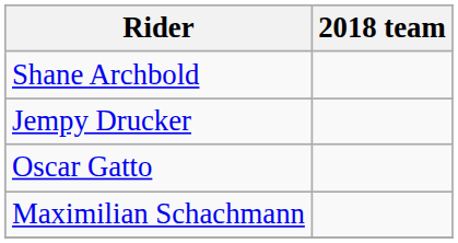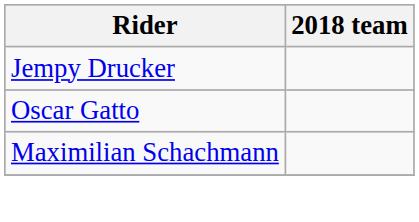 <table class="wikitable">
 <tr>
 <th>Rider</th>
 <th>2018 team</th>
-</tr>
-<tr>
-<td><a href='#'>Shane Archbold</a></td>
-<td></td>
 </tr>
 <tr>
 <td><a href='#'>Jempy Drucker</a></td>
 <td></td>
 </tr>
 <tr>
 <td><a href='#'>Oscar Gatto</a></td>
 <td></td>
 </tr>
 <tr>
 <td><a href='#'>Maximilian Schachmann</a></td>
 <td></td>
 </tr>
 <tr>
 </tr>
 </table>
